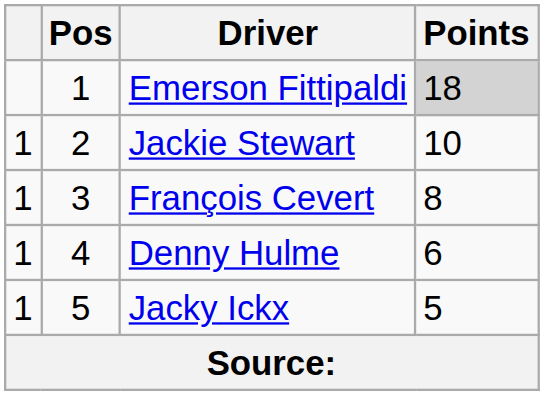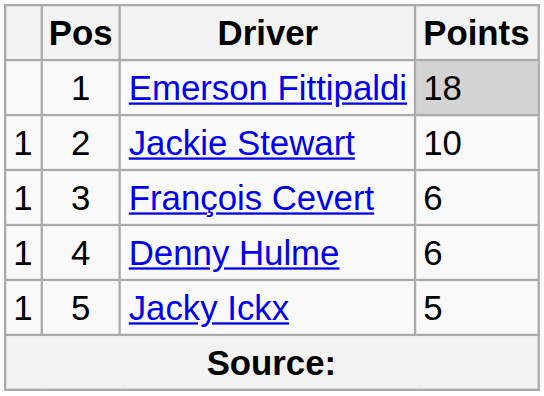 <table class="wikitable" style="font-size: 95%;">
 <tr>
 <th></th>
 <th>Pos</th>
 <th>Driver</th>
 <th>Points</th>
 </tr>
 <tr>
 <td align="left"></td>
 <td align="center">1</td>
 <td> <a href='#'>Emerson Fittipaldi</a></td>
 <td align=left style="background: lightgrey;">18</td>
 </tr>
 <tr>
 <td align="left"> 1</td>
 <td align="center">2</td>
 <td> <a href='#'>Jackie Stewart</a></td>
 <td align=left>10</td>
 </tr>
 <tr>
 <td align="left"> 1</td>
 <td align="center">3</td>
 <td> <a href='#'>François Cevert</a></td>
-<td align=left>8</td>
+<td align=left>6</td>
 </tr>
 <tr>
 <td align="left"> 1</td>
 <td align="center">4</td>
 <td> <a href='#'>Denny Hulme</a></td>
 <td align=left>6</td>
 </tr>
 <tr>
 <td align="left"> 1</td>
 <td align="center">5</td>
 <td> <a href='#'>Jacky Ickx</a></td>
 <td align=left>5</td>
 </tr>
 <tr>
 <th colspan=4>Source:</th>
 </tr>
 </table>
